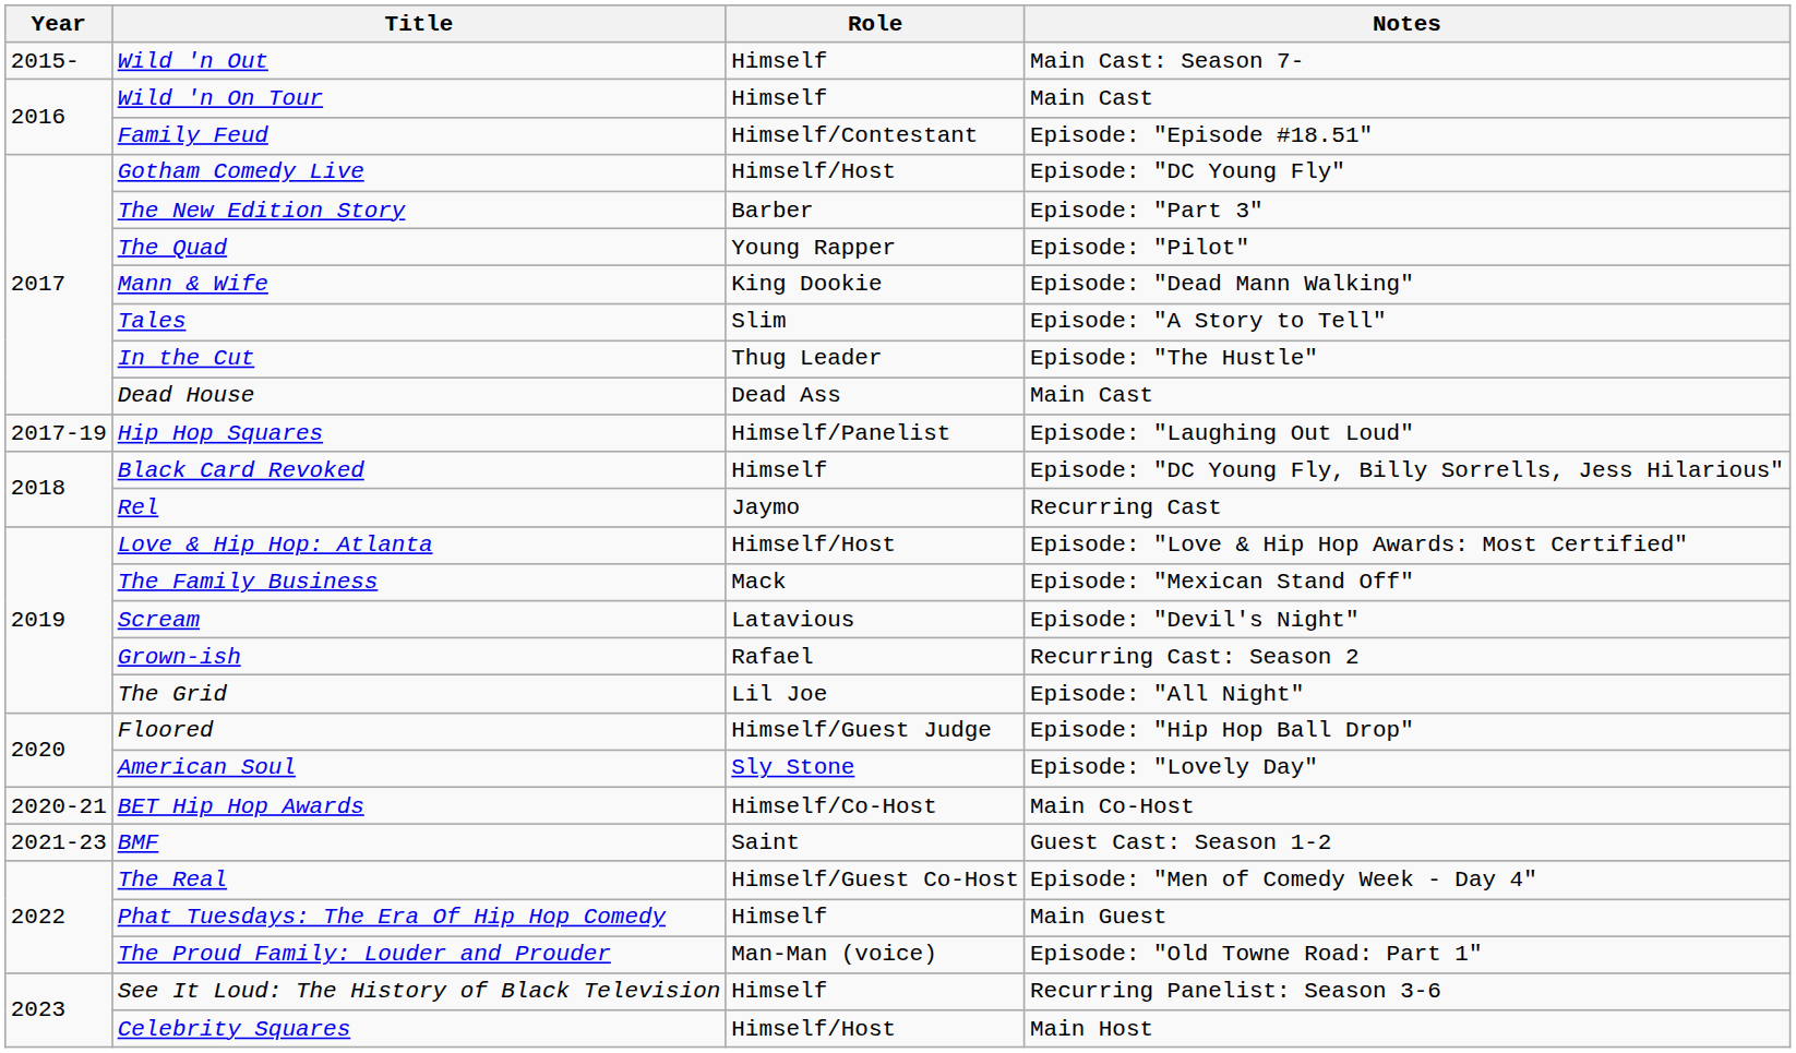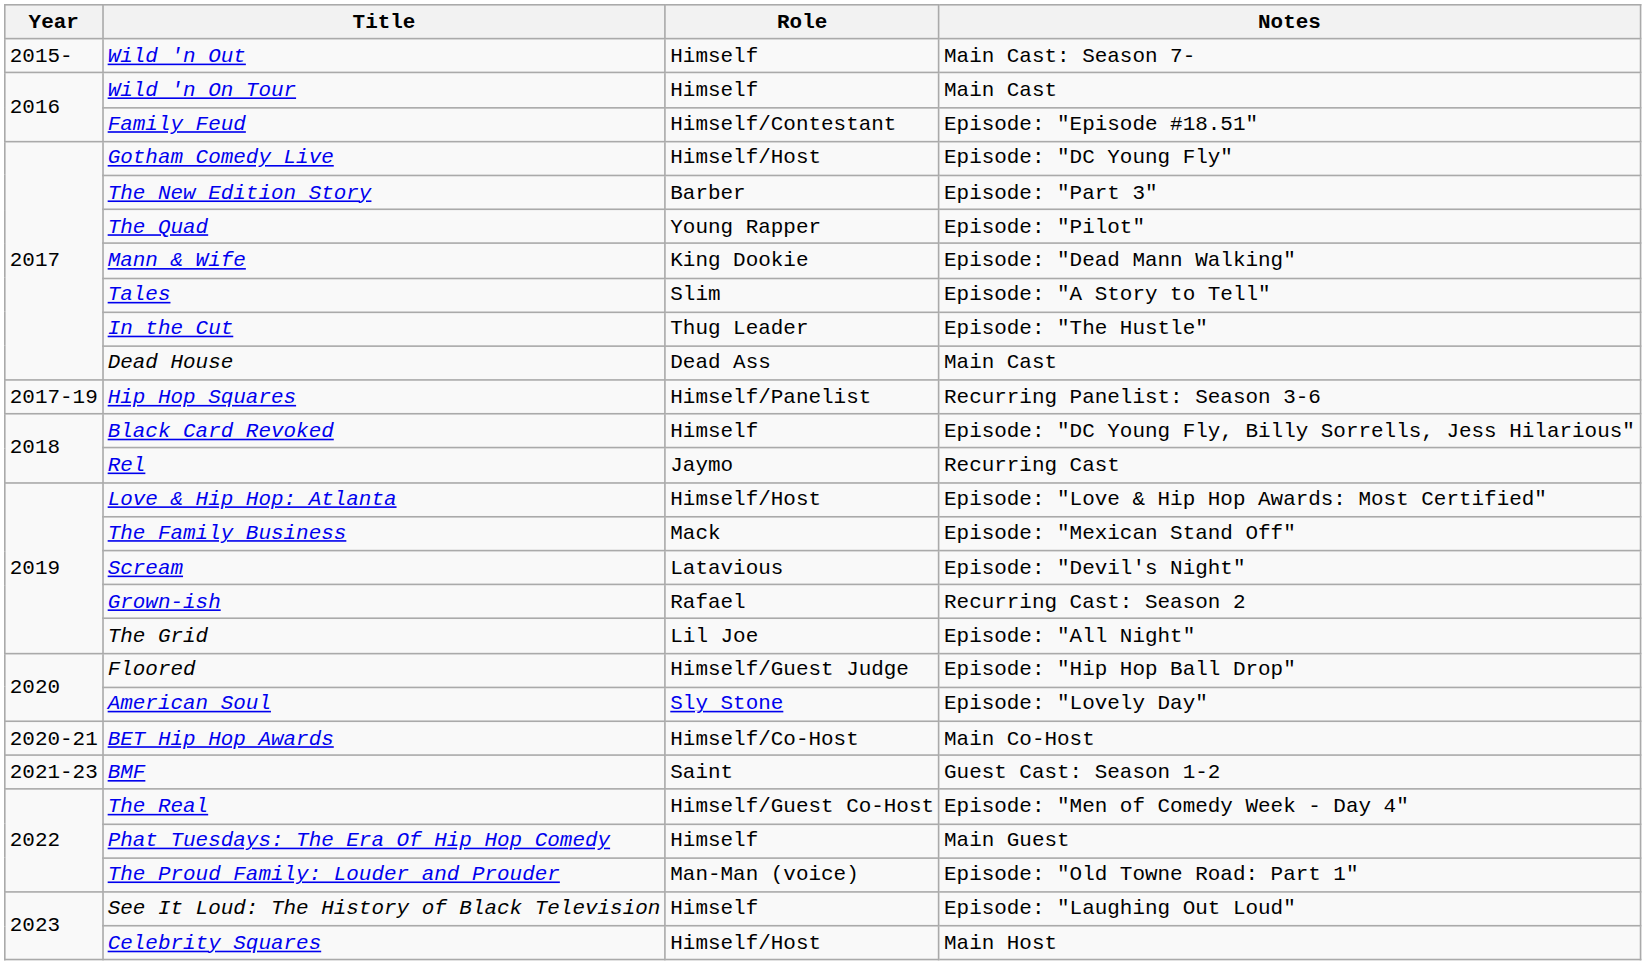 <table class="wikitable sortable">
 <tr>
 <th>Year</th>
 <th>Title</th>
 <th>Role</th>
 <th>Notes</th>
 </tr>
 <tr>
 <td>2015-</td>
 <td><em><a href='#'>Wild 'n Out</a></em></td>
 <td>Himself</td>
 <td>Main Cast: Season 7-</td>
 </tr>
 <tr>
 <td rowspan="2">2016</td>
 <td><em><a href='#'>Wild 'n On Tour</a></em></td>
 <td>Himself</td>
 <td>Main Cast</td>
 </tr>
 <tr>
 <td><em><a href='#'>Family Feud</a></em></td>
 <td>Himself/Contestant</td>
 <td>Episode: "Episode #18.51"</td>
 </tr>
 <tr>
 <td rowspan="7">2017</td>
 <td><em><a href='#'>Gotham Comedy Live</a></em></td>
 <td>Himself/Host</td>
 <td>Episode: "DC Young Fly"</td>
 </tr>
 <tr>
 <td><em><a href='#'>The New Edition Story</a></em></td>
 <td>Barber</td>
 <td>Episode: "Part 3"</td>
 </tr>
 <tr>
 <td><em><a href='#'>The Quad</a></em></td>
 <td>Young Rapper</td>
 <td>Episode: "Pilot"</td>
 </tr>
 <tr>
 <td><em><a href='#'>Mann & Wife</a></em></td>
 <td>King Dookie</td>
 <td>Episode: "Dead Mann Walking"</td>
 </tr>
 <tr>
 <td><em><a href='#'>Tales</a></em></td>
 <td>Slim</td>
 <td>Episode: "A Story to Tell"</td>
 </tr>
 <tr>
 <td><em><a href='#'>In the Cut</a></em></td>
 <td>Thug Leader</td>
 <td>Episode: "The Hustle"</td>
 </tr>
 <tr>
 <td><em>Dead House</em></td>
 <td>Dead Ass</td>
 <td>Main Cast</td>
 </tr>
 <tr>
 <td>2017-19</td>
 <td><em><a href='#'>Hip Hop Squares</a></em></td>
 <td>Himself/Panelist</td>
-<td>Episode: "Laughing Out Loud"</td>
+<td>Recurring Panelist: Season 3-6</td>
 </tr>
 <tr>
 <td rowspan="2">2018</td>
 <td><em><a href='#'>Black Card Revoked</a></em></td>
 <td>Himself</td>
 <td>Episode: "DC Young Fly, Billy Sorrells, Jess Hilarious"</td>
 </tr>
 <tr>
 <td><em><a href='#'>Rel</a></em></td>
 <td>Jaymo</td>
 <td>Recurring Cast</td>
 </tr>
 <tr>
 <td rowspan="5">2019</td>
 <td><em><a href='#'>Love & Hip Hop: Atlanta</a></em></td>
 <td>Himself/Host</td>
 <td>Episode: "Love & Hip Hop Awards: Most Certified"</td>
 </tr>
 <tr>
 <td><em><a href='#'>The Family Business</a></em></td>
 <td>Mack</td>
 <td>Episode: "Mexican Stand Off"</td>
 </tr>
 <tr>
 <td><em><a href='#'>Scream</a></em></td>
 <td>Latavious</td>
 <td>Episode: "Devil's Night"</td>
 </tr>
 <tr>
 <td><em><a href='#'>Grown-ish</a></em></td>
 <td>Rafael</td>
 <td>Recurring Cast: Season 2</td>
 </tr>
 <tr>
 <td><em>The Grid</em></td>
 <td>Lil Joe</td>
 <td>Episode: "All Night"</td>
 </tr>
 <tr>
 <td rowspan="2">2020</td>
 <td><em>Floored</em></td>
 <td>Himself/Guest Judge</td>
 <td>Episode: "Hip Hop Ball Drop"</td>
 </tr>
 <tr>
 <td><em><a href='#'>American Soul</a></em></td>
 <td><a href='#'>Sly Stone</a></td>
 <td>Episode: "Lovely Day"</td>
 </tr>
 <tr>
 <td>2020-21</td>
 <td><em><a href='#'>BET Hip Hop Awards</a></em></td>
 <td>Himself/Co-Host</td>
 <td>Main Co-Host</td>
 </tr>
 <tr>
 <td>2021-23</td>
 <td><em><a href='#'>BMF</a></em></td>
 <td>Saint</td>
 <td>Guest Cast: Season 1-2</td>
 </tr>
 <tr>
 <td rowspan="3">2022</td>
 <td><em><a href='#'>The Real</a></em></td>
 <td>Himself/Guest Co-Host</td>
 <td>Episode: "Men of Comedy Week - Day 4"</td>
 </tr>
 <tr>
 <td><em><a href='#'>Phat Tuesdays: The Era Of Hip Hop Comedy</a></em></td>
 <td>Himself</td>
 <td>Main Guest</td>
 </tr>
 <tr>
 <td><em><a href='#'>The Proud Family: Louder and Prouder</a></em></td>
 <td>Man-Man (voice)</td>
 <td>Episode: "Old Towne Road: Part 1"</td>
 </tr>
 <tr>
 <td rowspan="2">2023</td>
 <td><em>See It Loud: The History of Black Television</em></td>
 <td>Himself</td>
-<td>Recurring Panelist: Season 3-6</td>
+<td>Episode: "Laughing Out Loud"</td>
 </tr>
 <tr>
 <td><em><a href='#'>Celebrity Squares</a></em></td>
 <td>Himself/Host</td>
 <td>Main Host</td>
 </tr>
 </table>
